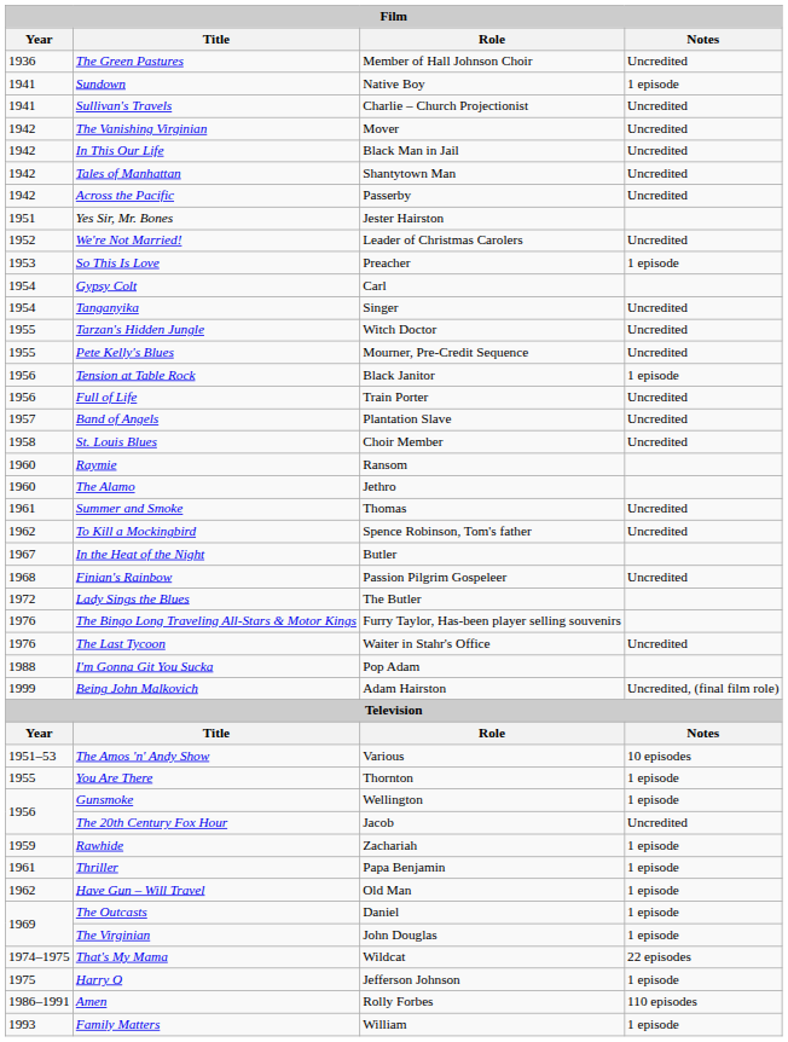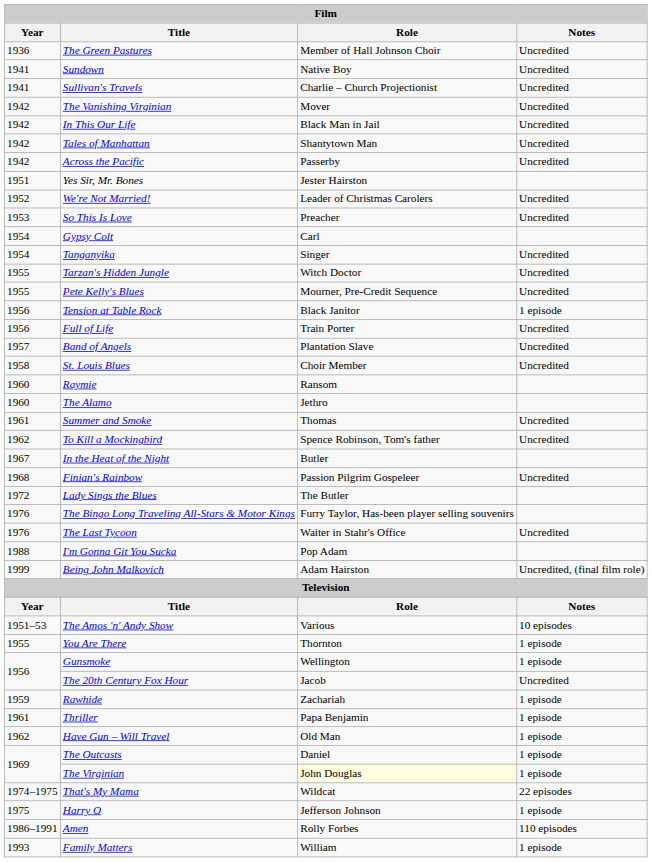 <table class="wikitable" style="font-size: 90%;">
 <tr>
 <th colspan="4" style="background-color: #cccccc;">Film</th>
 </tr>
 <tr>
 <th>Year</th>
 <th>Title</th>
 <th>Role</th>
 <th>Notes</th>
 </tr>
 <tr>
 <td>1936</td>
 <td><em><a href='#'>The Green Pastures</a></em></td>
 <td>Member of Hall Johnson Choir</td>
 <td>Uncredited</td>
 </tr>
 <tr>
 <td>1941</td>
 <td><em><a href='#'>Sundown</a></em></td>
 <td>Native Boy</td>
-<td>1 episode</td>
+<td>Uncredited</td>
 </tr>
 <tr>
 <td>1941</td>
 <td><em><a href='#'>Sullivan's Travels</a></em></td>
 <td>Charlie – Church Projectionist</td>
 <td>Uncredited</td>
 </tr>
 <tr>
 <td>1942</td>
 <td><em><a href='#'>The Vanishing Virginian</a></em></td>
 <td>Mover</td>
 <td>Uncredited</td>
 </tr>
 <tr>
 <td>1942</td>
 <td><em><a href='#'>In This Our Life</a></em></td>
 <td>Black Man in Jail</td>
 <td>Uncredited</td>
 </tr>
 <tr>
 <td>1942</td>
 <td><em><a href='#'>Tales of Manhattan</a></em></td>
 <td>Shantytown Man</td>
 <td>Uncredited</td>
 </tr>
 <tr>
 <td>1942</td>
 <td><em><a href='#'>Across the Pacific</a></em></td>
 <td>Passerby</td>
 <td>Uncredited</td>
 </tr>
 <tr>
 <td>1951</td>
 <td><em>Yes Sir, Mr. Bones</em></td>
 <td>Jester Hairston</td>
 <td></td>
 </tr>
 <tr>
 <td>1952</td>
 <td><em><a href='#'>We're Not Married!</a></em></td>
 <td>Leader of Christmas Carolers</td>
 <td>Uncredited</td>
 </tr>
 <tr>
 <td>1953</td>
 <td><em><a href='#'>So This Is Love</a></em></td>
 <td>Preacher</td>
-<td>1 episode</td>
+<td>Uncredited</td>
 </tr>
 <tr>
 <td>1954</td>
 <td><em><a href='#'>Gypsy Colt</a></em></td>
 <td>Carl</td>
 <td></td>
 </tr>
 <tr>
 <td>1954</td>
 <td><em><a href='#'>Tanganyika</a></em></td>
 <td>Singer</td>
 <td>Uncredited</td>
 </tr>
 <tr>
 <td>1955</td>
 <td><em><a href='#'>Tarzan's Hidden Jungle</a></em></td>
 <td>Witch Doctor</td>
 <td>Uncredited</td>
 </tr>
 <tr>
 <td>1955</td>
 <td><em><a href='#'>Pete Kelly's Blues</a></em></td>
 <td>Mourner, Pre-Credit Sequence</td>
 <td>Uncredited</td>
 </tr>
 <tr>
 <td>1956</td>
 <td><em><a href='#'>Tension at Table Rock</a></em></td>
 <td>Black Janitor</td>
 <td>1 episode</td>
 </tr>
 <tr>
 <td>1956</td>
 <td><em><a href='#'>Full of Life</a></em></td>
 <td>Train Porter</td>
 <td>Uncredited</td>
 </tr>
 <tr>
 <td>1957</td>
 <td><em><a href='#'>Band of Angels</a></em></td>
 <td>Plantation Slave</td>
 <td>Uncredited</td>
 </tr>
 <tr>
 <td>1958</td>
 <td><em><a href='#'>St. Louis Blues</a></em></td>
 <td>Choir Member</td>
 <td>Uncredited</td>
 </tr>
 <tr>
 <td>1960</td>
 <td><em><a href='#'>Raymie</a></em></td>
 <td>Ransom</td>
 <td></td>
 </tr>
 <tr>
 <td>1960</td>
 <td><em><a href='#'>The Alamo</a></em></td>
 <td>Jethro</td>
 <td></td>
 </tr>
 <tr>
 <td>1961</td>
 <td><em><a href='#'>Summer and Smoke</a></em></td>
 <td>Thomas</td>
 <td>Uncredited</td>
 </tr>
 <tr>
 <td>1962</td>
 <td><em><a href='#'>To Kill a Mockingbird</a></em></td>
 <td>Spence Robinson, Tom's father</td>
 <td>Uncredited</td>
 </tr>
 <tr>
 <td>1967</td>
 <td><em><a href='#'>In the Heat of the Night</a></em></td>
 <td>Butler</td>
 <td></td>
 </tr>
 <tr>
 <td>1968</td>
 <td><em><a href='#'>Finian's Rainbow</a></em></td>
 <td>Passion Pilgrim Gospeleer</td>
 <td>Uncredited</td>
 </tr>
 <tr>
 <td>1972</td>
 <td><em><a href='#'>Lady Sings the Blues</a></em></td>
 <td>The Butler</td>
 <td></td>
 </tr>
 <tr>
 <td>1976</td>
 <td><em><a href='#'>The Bingo Long Traveling All-Stars & Motor Kings</a></em></td>
 <td>Furry Taylor, Has-been player selling souvenirs</td>
 <td></td>
 </tr>
 <tr>
 <td>1976</td>
 <td><em><a href='#'>The Last Tycoon</a></em></td>
 <td>Waiter in Stahr's Office</td>
 <td>Uncredited</td>
 </tr>
 <tr>
 <td>1988</td>
 <td><em><a href='#'>I'm Gonna Git You Sucka</a></em></td>
 <td>Pop Adam</td>
 <td></td>
 </tr>
 <tr>
 <td>1999</td>
 <td><em><a href='#'>Being John Malkovich</a></em></td>
 <td>Adam Hairston</td>
 <td>Uncredited, (final film role)</td>
 </tr>
 <tr>
 <th colspan="4" style="background-color: #cccccc;">Television</th>
 </tr>
 <tr>
 <th>Year</th>
 <th>Title</th>
 <th>Role</th>
 <th>Notes</th>
 </tr>
 <tr>
 <td>1951–53</td>
 <td><em><a href='#'>The Amos 'n' Andy Show</a></em></td>
 <td>Various</td>
 <td>10 episodes</td>
 </tr>
 <tr>
 <td>1955</td>
 <td><em><a href='#'>You Are There</a></em></td>
 <td>Thornton</td>
 <td>1 episode</td>
 </tr>
 <tr>
 <td rowspan=2>1956</td>
 <td><em><a href='#'>Gunsmoke</a></em></td>
 <td>Wellington</td>
 <td>1 episode</td>
 </tr>
 <tr>
 <td><em><a href='#'>The 20th Century Fox Hour</a></em></td>
 <td>Jacob</td>
 <td>Uncredited</td>
 </tr>
 <tr>
 <td>1959</td>
 <td><em><a href='#'>Rawhide</a></em></td>
 <td>Zachariah</td>
 <td>1 episode</td>
 </tr>
 <tr>
 <td>1961</td>
 <td><em><a href='#'>Thriller</a></em></td>
 <td>Papa Benjamin</td>
 <td>1 episode</td>
 </tr>
 <tr>
 <td>1962</td>
 <td><em><a href='#'>Have Gun – Will Travel</a></em></td>
 <td>Old Man</td>
 <td>1 episode</td>
 </tr>
 <tr>
 <td rowspan=2>1969</td>
 <td><em><a href='#'>The Outcasts</a></em></td>
 <td>Daniel</td>
 <td>1 episode</td>
 </tr>
 <tr>
 <td><em><a href='#'>The Virginian</a></em></td>
-<td>John Douglas</td>
+<td style="background: lightyellow;">John Douglas</td>
 <td>1 episode</td>
 </tr>
 <tr>
 <td>1974–1975</td>
 <td><em><a href='#'>That's My Mama</a></em></td>
 <td>Wildcat</td>
 <td>22 episodes</td>
 </tr>
 <tr>
 <td>1975</td>
 <td><em><a href='#'>Harry O</a></em></td>
 <td>Jefferson Johnson</td>
 <td>1 episode</td>
 </tr>
 <tr>
 <td>1986–1991</td>
 <td><em><a href='#'>Amen</a></em></td>
 <td>Rolly Forbes</td>
 <td>110 episodes</td>
 </tr>
 <tr>
 <td>1993</td>
 <td><em><a href='#'>Family Matters</a></em></td>
 <td>William</td>
 <td>1 episode</td>
 </tr>
 </table>
